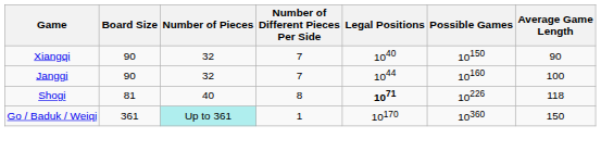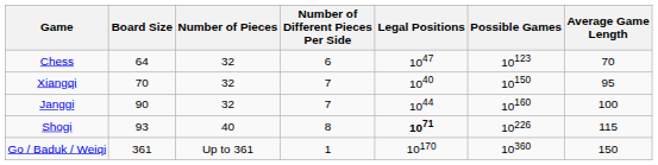 <table class="wikitable sortable" style="text-align: center;">
 <tr>
 <th>Game</th>
 <th>Board Size</th>
 <th>Number of Pieces</th>
 <th>Number of<br>Different Pieces<br>Per Side</th>
 <th>Legal Positions</th>
 <th>Possible Games</th>
 <th>Average Game<br>Length</th>
 </tr>
 <tr>
+<td><a href='#'>Chess</a></td>
+<td>64</td>
+<td>32</td>
+<td>6</td>
+<td>10<sup>47</sup></td>
+<td>10<sup>123</sup></td>
+<td>70</td>
+</tr>
+<tr>
 <td><a href='#'>Xiangqi</a></td>
-<td>90</td>
+<td>70</td>
 <td>32</td>
 <td>7</td>
 <td>10<sup>40</sup></td>
 <td>10<sup>150</sup></td>
-<td>90</td>
+<td>95</td>
 </tr>
 <tr>
 <td><a href='#'>Janggi</a></td>
 <td>90</td>
 <td>32</td>
 <td>7</td>
 <td>10<sup>44</sup></td>
 <td>10<sup>160</sup></td>
 <td>100</td>
 </tr>
 <tr>
 <td><a href='#'>Shogi</a></td>
-<td>81</td>
+<td>93</td>
 <td>40</td>
 <td>8</td>
 <td><strong>10<sup>71</sup></strong></td>
 <td>10<sup>226</sup></td>
-<td>118</td>
+<td>115</td>
 </tr>
 <tr>
 <td><a href='#'>Go / Baduk / Weiqi</a></td>
 <td>361</td>
-<td style="background: paleturquoise;">Up to 361</td>
+<td>Up to 361</td>
 <td>1</td>
 <td>10<sup>170</sup></td>
 <td>10<sup>360</sup></td>
 <td>150</td>
 </tr>
 </table>
